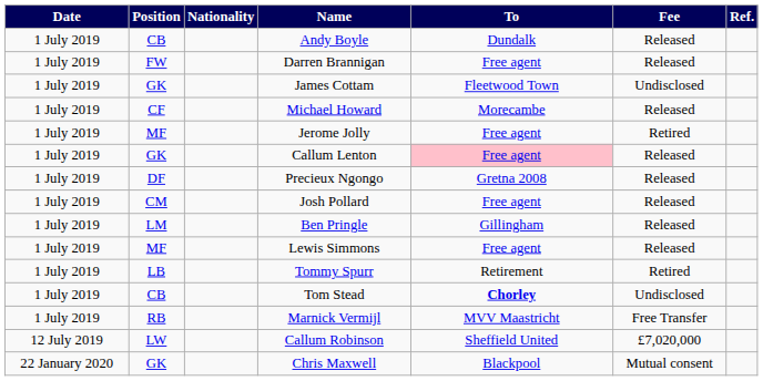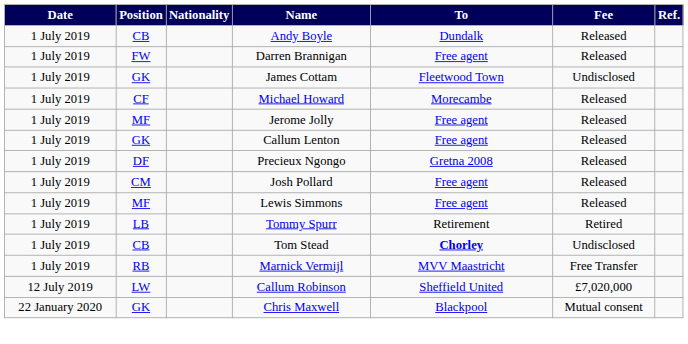 <table class="wikitable"  style="text-align:center; font-size:90%; ">
 <tr>
 <th style="background:#00005a; color:#FFFFFF; width:120px;">Date</th>
 <th style="background:#00005a; color:#FFFFFF; width:50px;">Position</th>
 <th style="background:#00005a; color:#FFFFFF; width:50px;">Nationality</th>
 <th style="background:#00005a; color:#FFFFFF; width:150px;">Name</th>
 <th style="background:#00005a; color:#FFFFFF; width:200px;">To</th>
 <th style="background:#00005a; color:#FFFFFF; width:110px;">Fee</th>
 <th style="background:#00005a; color:#FFFFFF; width:25px;">Ref.</th>
 </tr>
 <tr>
 <td>1 July 2019</td>
 <td><a href='#'>CB</a></td>
 <td></td>
 <td><a href='#'>Andy Boyle</a></td>
 <td> <a href='#'>Dundalk</a></td>
 <td>Released</td>
 <td></td>
 </tr>
 <tr>
 <td>1 July 2019</td>
 <td><a href='#'>FW</a></td>
 <td></td>
 <td>Darren Brannigan</td>
 <td> <a href='#'>Free agent</a></td>
 <td>Released</td>
 <td></td>
 </tr>
 <tr>
 <td>1 July 2019</td>
 <td><a href='#'>GK</a></td>
 <td></td>
 <td>James Cottam</td>
 <td> <a href='#'>Fleetwood Town</a></td>
 <td>Undisclosed</td>
 <td></td>
 </tr>
 <tr>
 <td>1 July 2019</td>
 <td><a href='#'>CF</a></td>
 <td></td>
 <td><a href='#'>Michael Howard</a></td>
 <td> <a href='#'>Morecambe</a></td>
 <td>Released</td>
 <td></td>
 </tr>
 <tr>
 <td>1 July 2019</td>
 <td><a href='#'>MF</a></td>
 <td></td>
 <td>Jerome Jolly</td>
 <td> <a href='#'>Free agent</a></td>
-<td>Retired</td>
+<td>Released</td>
 <td></td>
 </tr>
 <tr>
 <td>1 July 2019</td>
 <td><a href='#'>GK</a></td>
 <td></td>
 <td>Callum Lenton</td>
-<td style="background: pink;"> <a href='#'>Free agent</a></td>
+<td> <a href='#'>Free agent</a></td>
 <td>Released</td>
 <td></td>
 </tr>
 <tr>
 <td>1 July 2019</td>
 <td><a href='#'>DF</a></td>
 <td></td>
 <td>Precieux Ngongo</td>
 <td> <a href='#'>Gretna 2008</a></td>
 <td>Released</td>
 <td></td>
 </tr>
 <tr>
 <td>1 July 2019</td>
 <td><a href='#'>CM</a></td>
 <td></td>
 <td>Josh Pollard</td>
 <td> <a href='#'>Free agent</a></td>
-<td>Released</td>
-<td></td>
-</tr>
-<tr>
-<td>1 July 2019</td>
-<td><a href='#'>LM</a></td>
-<td></td>
-<td><a href='#'>Ben Pringle</a></td>
-<td> <a href='#'>Gillingham</a></td>
 <td>Released</td>
 <td></td>
 </tr>
 <tr>
 <td>1 July 2019</td>
 <td><a href='#'>MF</a></td>
 <td></td>
 <td>Lewis Simmons</td>
 <td> <a href='#'>Free agent</a></td>
 <td>Released</td>
 <td></td>
 </tr>
 <tr>
 <td>1 July 2019</td>
 <td><a href='#'>LB</a></td>
 <td></td>
 <td><a href='#'>Tommy Spurr</a></td>
 <td>Retirement</td>
 <td>Retired</td>
 <td></td>
 </tr>
 <tr>
 <td>1 July 2019</td>
 <td><a href='#'>CB</a></td>
 <td></td>
 <td>Tom Stead</td>
 <td><strong> <a href='#'>Chorley</a></strong></td>
 <td>Undisclosed</td>
 <td></td>
 </tr>
 <tr>
 <td>1 July 2019</td>
 <td><a href='#'>RB</a></td>
 <td></td>
 <td><a href='#'>Marnick Vermijl</a></td>
 <td> <a href='#'>MVV Maastricht</a></td>
 <td>Free Transfer</td>
 <td></td>
 </tr>
 <tr>
 <td>12 July 2019</td>
 <td><a href='#'>LW</a></td>
 <td></td>
 <td><a href='#'>Callum Robinson</a></td>
 <td> <a href='#'>Sheffield United</a></td>
 <td>£7,020,000</td>
 <td></td>
 </tr>
 <tr>
 <td>22 January 2020</td>
 <td><a href='#'>GK</a></td>
 <td></td>
 <td><a href='#'>Chris Maxwell</a></td>
 <td> <a href='#'>Blackpool</a></td>
 <td>Mutual consent</td>
 <td></td>
 </tr>
 </table>
